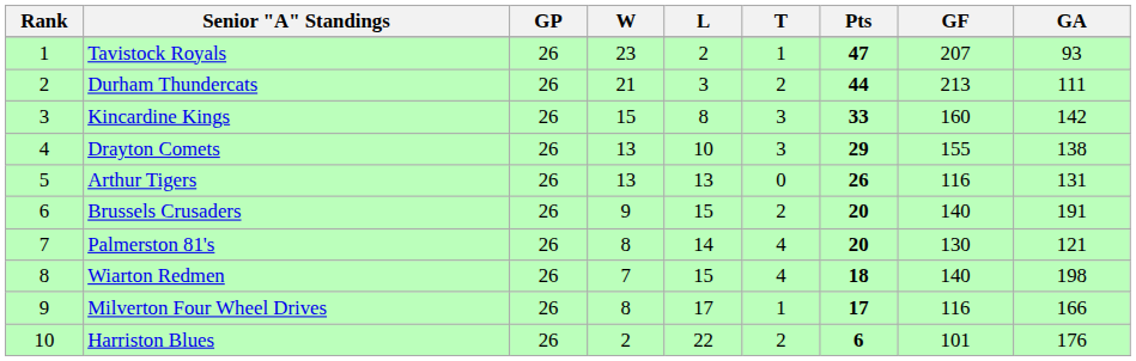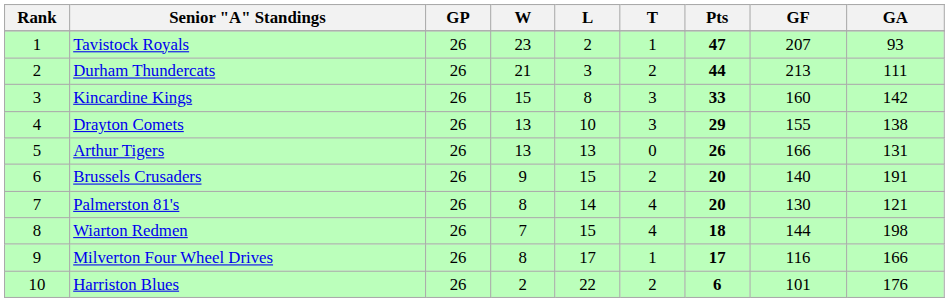 <table class="wikitable" style="text-align:center" width:50em">
 <tr>
 <th bgcolor="#DDDDFF" width="5%">Rank</th>
 <th bgcolor="#DDDDFF" width="27.5%">Senior "A" Standings</th>
 <th bgcolor="#DDDDFF" width="5%">GP</th>
 <th bgcolor="#DDDDFF" width="5%">W</th>
 <th bgcolor="#DDDDFF" width="5%">L</th>
 <th bgcolor="#DDDDFF" width="5%">T</th>
 <th bgcolor="#DDDDFF" width="5%">Pts</th>
 <th bgcolor="#DDDDFF" width="7.5%">GF</th>
 <th bgcolor="#DDDDFF" width="7.5%">GA</th>
 </tr>
 <tr>
 </tr>
 <tr bgcolor="#bbffbb">
 <td>1</td>
 <td align=left><a href='#'>Tavistock Royals</a></td>
 <td>26</td>
 <td>23</td>
 <td>2</td>
 <td>1</td>
 <td><strong>47</strong></td>
 <td>207</td>
 <td>93</td>
 </tr>
 <tr bgcolor="#bbffbb">
 <td>2</td>
 <td align=left><a href='#'>Durham Thundercats</a></td>
 <td>26</td>
 <td>21</td>
 <td>3</td>
 <td>2</td>
 <td><strong>44</strong></td>
 <td>213</td>
 <td>111</td>
 </tr>
 <tr bgcolor="#bbffbb">
 <td>3</td>
 <td align=left><a href='#'>Kincardine Kings</a></td>
 <td>26</td>
 <td>15</td>
 <td>8</td>
 <td>3</td>
 <td><strong>33</strong></td>
 <td>160</td>
 <td>142</td>
 </tr>
 <tr bgcolor="#bbffbb">
 <td>4</td>
 <td align=left><a href='#'>Drayton Comets</a></td>
 <td>26</td>
 <td>13</td>
 <td>10</td>
 <td>3</td>
 <td><strong>29</strong></td>
 <td>155</td>
 <td>138</td>
 </tr>
 <tr bgcolor="#bbffbb">
 <td>5</td>
 <td align=left><a href='#'>Arthur Tigers</a></td>
 <td>26</td>
 <td>13</td>
 <td>13</td>
 <td>0</td>
 <td><strong>26</strong></td>
-<td>116</td>
+<td>166</td>
 <td>131</td>
 </tr>
 <tr bgcolor="#bbffbb">
 <td>6</td>
 <td align=left><a href='#'>Brussels Crusaders</a></td>
 <td>26</td>
 <td>9</td>
 <td>15</td>
 <td>2</td>
 <td><strong>20</strong></td>
 <td>140</td>
 <td>191</td>
 </tr>
 <tr bgcolor="#bbffbb">
 <td>7</td>
 <td align=left><a href='#'>Palmerston 81's</a></td>
 <td>26</td>
 <td>8</td>
 <td>14</td>
 <td>4</td>
 <td><strong>20</strong></td>
 <td>130</td>
 <td>121</td>
 </tr>
 <tr bgcolor="#bbffbb">
 <td>8</td>
 <td align=left><a href='#'>Wiarton Redmen</a></td>
 <td>26</td>
 <td>7</td>
 <td>15</td>
 <td>4</td>
 <td><strong>18</strong></td>
-<td>140</td>
+<td>144</td>
 <td>198</td>
 </tr>
 <tr bgcolor="#bbffbb">
 <td>9</td>
 <td align=left><a href='#'>Milverton Four Wheel Drives</a></td>
 <td>26</td>
 <td>8</td>
 <td>17</td>
 <td>1</td>
 <td><strong>17</strong></td>
 <td>116</td>
 <td>166</td>
 </tr>
 <tr bgcolor="#bbffbb">
 <td>10</td>
 <td align=left><a href='#'>Harriston Blues</a></td>
 <td>26</td>
 <td>2</td>
 <td>22</td>
 <td>2</td>
 <td><strong>6</strong></td>
 <td>101</td>
 <td>176</td>
 </tr>
 </table>
